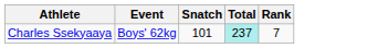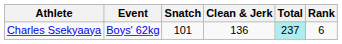 <table class="wikitable" style="font-size:90%">
 <tr>
 <th>Athlete</th>
 <th>Event</th>
 <th>Snatch</th>
+<th>Clean & Jerk</th>
 <th>Total</th>
 <th>Rank</th>
 </tr>
 <tr>
 <td><a href='#'>Charles Ssekyaaya</a></td>
 <td><a href='#'>Boys' 62kg</a></td>
 <td align=center>101</td>
+<td align=center>136</td>
 <td align=center style="background: paleturquoise;">237</td>
-<td align=center>7</td>
+<td align=center>6</td>
 </tr>
 </table>
